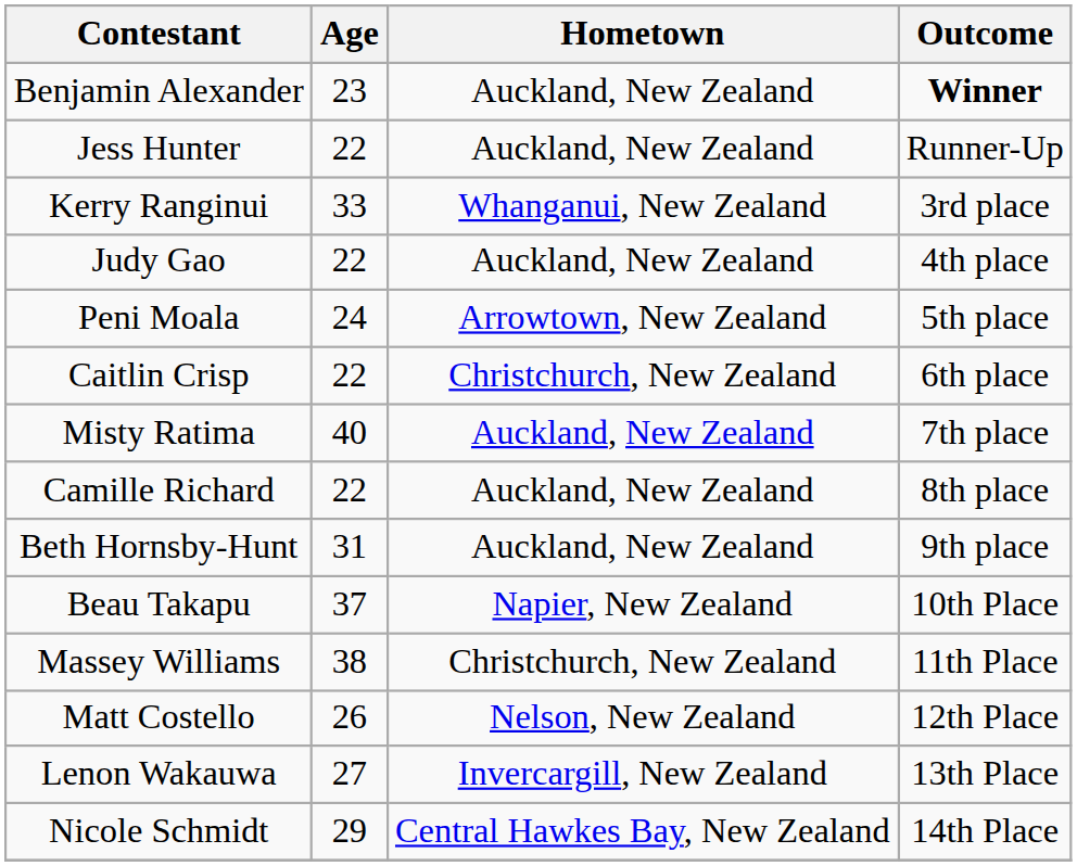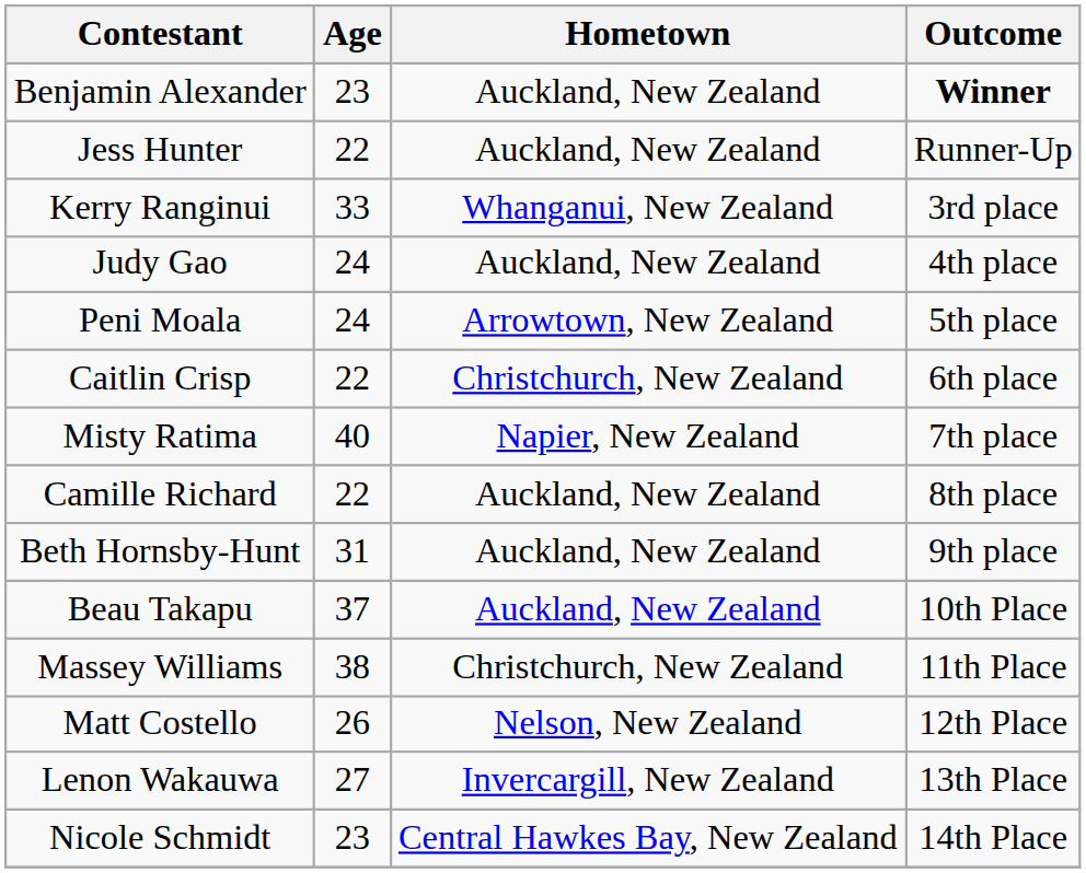 <table class="wikitable sortable" border="2" style="text-align:center;font-size:92%">
 <tr>
 <th>Contestant</th>
 <th>Age</th>
 <th>Hometown</th>
 <th>Outcome</th>
 </tr>
 <tr>
 <td>Benjamin Alexander</td>
 <td>23</td>
 <td>Auckland, New Zealand</td>
 <td><strong>Winner</strong></td>
 </tr>
 <tr>
 <td>Jess Hunter</td>
 <td>22</td>
 <td>Auckland, New Zealand</td>
 <td>Runner-Up</td>
 </tr>
 <tr>
 <td>Kerry Ranginui</td>
 <td>33</td>
 <td><a href='#'>Whanganui</a>, New Zealand</td>
 <td data-sort-value="14">3rd place</td>
 </tr>
 <tr>
 <td>Judy Gao</td>
-<td>22</td>
+<td>24</td>
 <td>Auckland, New Zealand</td>
 <td data-sort-value="14">4th place</td>
 </tr>
 <tr>
 <td>Peni Moala</td>
 <td>24</td>
 <td><a href='#'>Arrowtown</a>, New Zealand</td>
 <td data-sort-value="14">5th place</td>
 </tr>
 <tr>
 <td>Caitlin Crisp</td>
 <td>22</td>
 <td><a href='#'>Christchurch</a>, New Zealand</td>
 <td data-sort-value="14">6th place</td>
 </tr>
 <tr>
 <td>Misty Ratima</td>
 <td>40</td>
-<td><a href='#'>Auckland</a>, <a href='#'>New Zealand</a></td>
+<td><a href='#'>Napier</a>, New Zealand</td>
 <td data-sort-value="14">7th place</td>
 </tr>
 <tr>
 <td>Camille Richard</td>
 <td>22</td>
 <td>Auckland, New Zealand</td>
 <td data-sort-value="14">8th place</td>
 </tr>
 <tr>
 <td>Beth Hornsby-Hunt</td>
 <td>31</td>
 <td>Auckland, New Zealand</td>
 <td data-sort-value="14">9th place</td>
 </tr>
 <tr>
 <td>Beau Takapu</td>
 <td>37</td>
-<td><a href='#'>Napier</a>, New Zealand</td>
+<td><a href='#'>Auckland</a>, <a href='#'>New Zealand</a></td>
 <td data-sort-value="14">10th Place</td>
 </tr>
 <tr>
 <td>Massey Williams</td>
 <td>38</td>
 <td>Christchurch, New Zealand</td>
 <td data-sort-value="14">11th Place</td>
 </tr>
 <tr>
 <td>Matt Costello</td>
 <td>26</td>
 <td><a href='#'>Nelson</a>, New Zealand</td>
 <td data-sort-value="14">12th Place</td>
 </tr>
 <tr>
 <td>Lenon Wakauwa</td>
 <td>27</td>
 <td><a href='#'>Invercargill</a>, New Zealand</td>
 <td data-sort-value="14">13th Place</td>
 </tr>
 <tr>
 <td>Nicole Schmidt</td>
-<td>29</td>
+<td>23</td>
 <td><a href='#'>Central Hawkes Bay</a>, New Zealand</td>
 <td data-sort-value="14">14th Place</td>
 </tr>
 <tr>
 </tr>
 </table>
